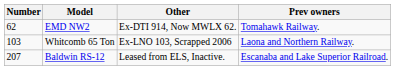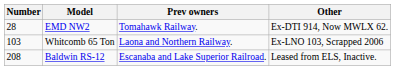 <table class="wikitable">
 <tr>
 <th>Number</th>
 <th>Model</th>
+<th>Prev owners</th>
 <th>Other</th>
-<th>Prev owners</th>
 </tr>
 <tr>
-<td>62</td>
+<td>28</td>
 <td><a href='#'>EMD NW2</a></td>
+<td><a href='#'>Tomahawk Railway</a>.</td>
 <td>Ex-DTI 914, Now MWLX 62.</td>
-<td><a href='#'>Tomahawk Railway</a>.</td>
 </tr>
 <tr>
 <td>103</td>
 <td>Whitcomb 65 Ton</td>
+<td><a href='#'>Laona and Northern Railway</a>.</td>
 <td>Ex-LNO 103, Scrapped 2006</td>
-<td><a href='#'>Laona and Northern Railway</a>.</td>
 </tr>
 <tr>
-<td>207</td>
+<td>208</td>
 <td><a href='#'>Baldwin RS-12</a></td>
+<td><a href='#'>Escanaba and Lake Superior Railroad</a>.</td>
 <td>Leased from ELS, Inactive.</td>
-<td><a href='#'>Escanaba and Lake Superior Railroad</a>.</td>
 </tr>
 </table>
